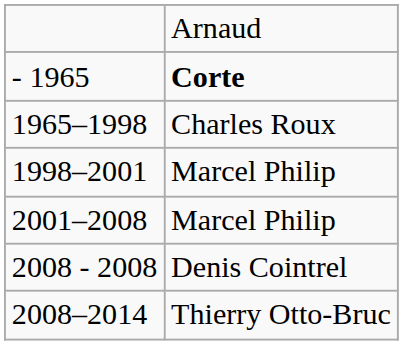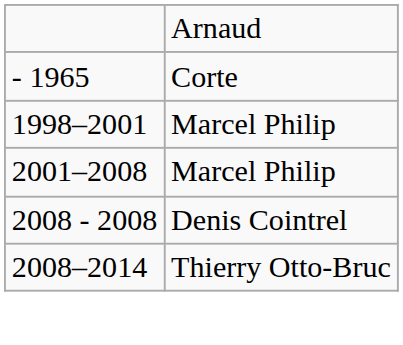 <table class="wikitable">
 <tr>
 <td></td>
 <td>Arnaud</td>
 </tr>
 <tr>
 <td>- 1965</td>
-<td><strong>Corte</strong></td>
-</tr>
-<tr>
-<td>1965–1998</td>
-<td>Charles Roux</td>
+<td>Corte</td>
 </tr>
 <tr>
 <td>1998–2001</td>
 <td>Marcel Philip</td>
 </tr>
 <tr>
 <td>2001–2008</td>
 <td>Marcel Philip</td>
 </tr>
 <tr>
 <td>2008 - 2008</td>
 <td>Denis Cointrel</td>
 </tr>
 <tr>
 <td>2008–2014</td>
 <td>Thierry Otto-Bruc</td>
 </tr>
 </table>
